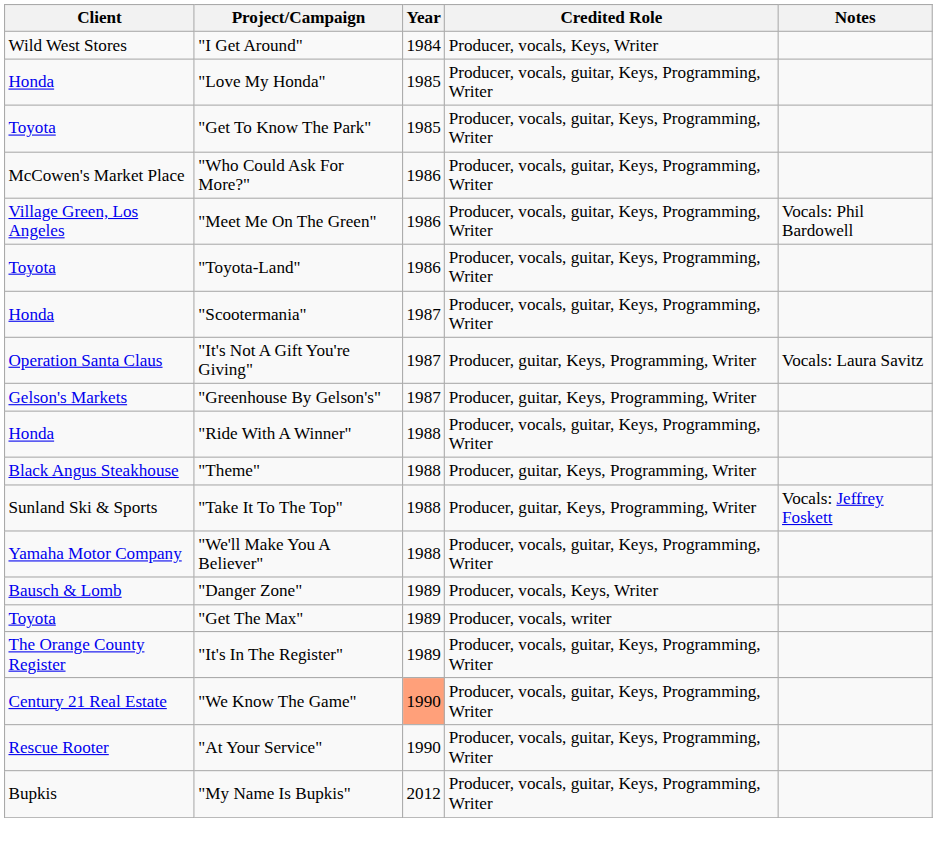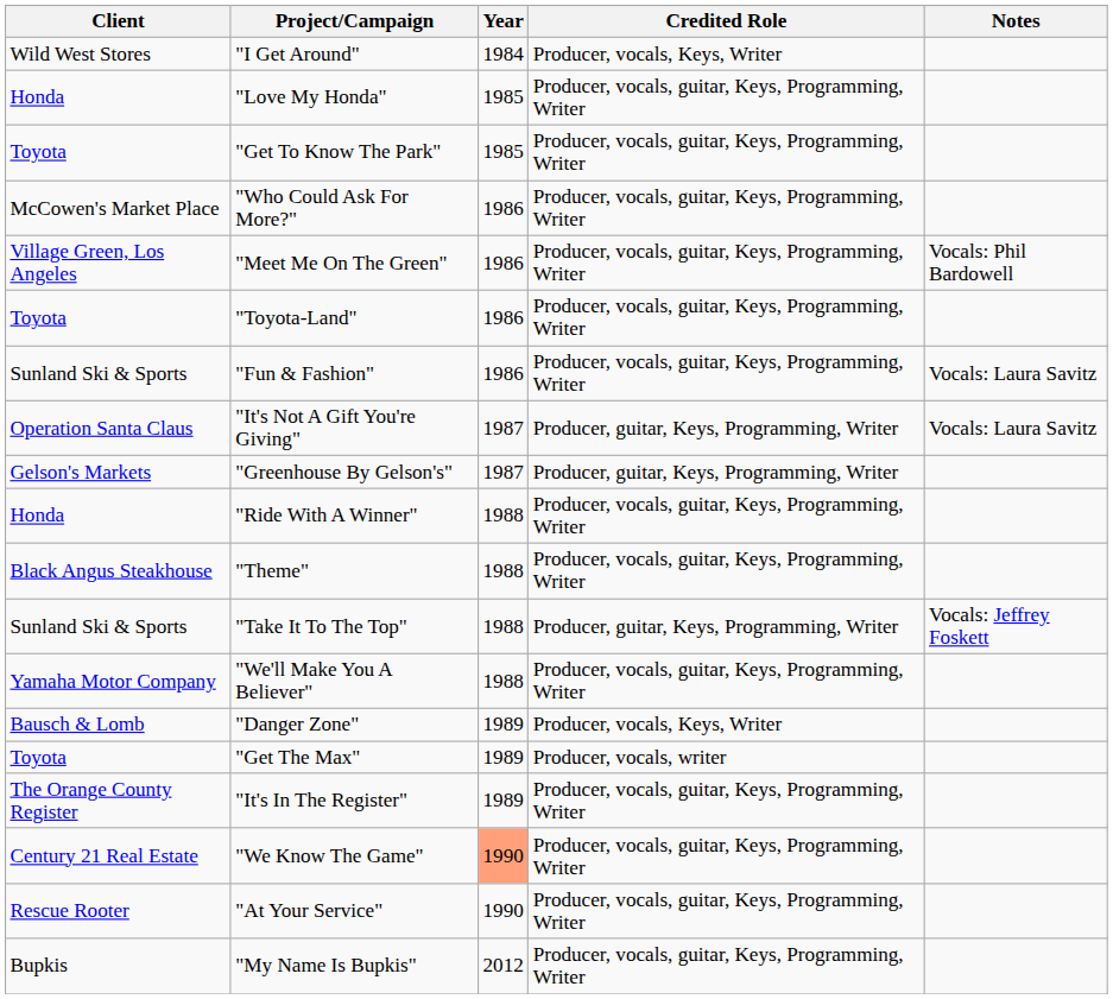 <table class="wikitable">
 <tr>
 <th>Client</th>
 <th>Project/Campaign</th>
 <th>Year</th>
 <th>Credited Role</th>
 <th>Notes</th>
 </tr>
 <tr>
 <td>Wild West Stores</td>
 <td>"I Get Around"</td>
 <td>1984</td>
 <td>Producer, vocals, Keys, Writer</td>
 <td></td>
 </tr>
 <tr>
 <td><a href='#'>Honda</a></td>
 <td>"Love My Honda"</td>
 <td>1985</td>
 <td>Producer, vocals, guitar, Keys, Programming, Writer</td>
 <td></td>
 </tr>
 <tr>
 <td><a href='#'>Toyota</a></td>
 <td>"Get To Know The Park"</td>
 <td>1985</td>
 <td>Producer, vocals, guitar, Keys, Programming, Writer</td>
 <td></td>
 </tr>
 <tr>
 <td>McCowen's Market Place</td>
 <td>"Who Could Ask For More?"</td>
 <td>1986</td>
 <td>Producer, vocals, guitar, Keys, Programming, Writer</td>
 <td></td>
 </tr>
 <tr>
 <td><a href='#'>Village Green, Los Angeles</a></td>
 <td>"Meet Me On The Green"</td>
 <td>1986</td>
 <td>Producer, vocals, guitar, Keys, Programming, Writer</td>
 <td>Vocals: Phil Bardowell</td>
 </tr>
 <tr>
 <td><a href='#'>Toyota</a></td>
 <td>"Toyota-Land"</td>
 <td>1986</td>
 <td>Producer, vocals, guitar, Keys, Programming, Writer</td>
 <td></td>
 </tr>
 <tr>
-<td><a href='#'>Honda</a></td>
-<td>"Scootermania"</td>
-<td>1987</td>
+<td>Sunland Ski & Sports</td>
+<td>"Fun & Fashion"</td>
+<td>1986</td>
 <td>Producer, vocals, guitar, Keys, Programming, Writer</td>
-<td></td>
+<td>Vocals: Laura Savitz</td>
 </tr>
 <tr>
 <td><a href='#'>Operation Santa Claus</a></td>
 <td>"It's Not A Gift You're Giving"</td>
 <td>1987</td>
 <td>Producer, guitar, Keys, Programming, Writer</td>
 <td>Vocals: Laura Savitz</td>
 </tr>
 <tr>
 <td><a href='#'>Gelson's Markets</a></td>
 <td>"Greenhouse By Gelson's"</td>
 <td>1987</td>
 <td>Producer, guitar, Keys, Programming, Writer</td>
 <td></td>
 </tr>
 <tr>
 <td><a href='#'>Honda</a></td>
 <td>"Ride With A Winner"</td>
 <td>1988</td>
 <td>Producer, vocals, guitar, Keys, Programming, Writer</td>
 <td></td>
 </tr>
 <tr>
 <td><a href='#'>Black Angus Steakhouse</a></td>
 <td>"Theme"</td>
 <td>1988</td>
-<td>Producer, guitar, Keys, Programming, Writer</td>
+<td>Producer, vocals, guitar, Keys, Programming, Writer</td>
 <td></td>
 </tr>
 <tr>
 <td>Sunland Ski & Sports</td>
 <td>"Take It To The Top"</td>
 <td>1988</td>
 <td>Producer, guitar, Keys, Programming, Writer</td>
 <td>Vocals: <a href='#'>Jeffrey Foskett</a></td>
 </tr>
 <tr>
 <td><a href='#'>Yamaha Motor Company</a></td>
 <td>"We'll Make You A Believer"</td>
 <td>1988</td>
 <td>Producer, vocals, guitar, Keys, Programming, Writer</td>
 <td></td>
 </tr>
 <tr>
 <td><a href='#'>Bausch & Lomb</a></td>
 <td>"Danger Zone"</td>
 <td>1989</td>
 <td>Producer, vocals, Keys, Writer</td>
 <td></td>
 </tr>
 <tr>
 <td><a href='#'>Toyota</a></td>
 <td>"Get The Max"</td>
 <td>1989</td>
 <td>Producer, vocals, writer</td>
 <td></td>
 </tr>
 <tr>
 <td><a href='#'>The Orange County Register</a></td>
 <td>"It's In The Register"</td>
 <td>1989</td>
 <td>Producer, vocals, guitar, Keys, Programming, Writer</td>
 <td></td>
 </tr>
 <tr>
 <td><a href='#'>Century 21 Real Estate</a></td>
 <td>"We Know The Game"</td>
 <td style="background: lightsalmon;">1990</td>
 <td>Producer, vocals, guitar, Keys, Programming, Writer</td>
 <td></td>
 </tr>
 <tr>
 <td><a href='#'>Rescue Rooter</a></td>
 <td>"At Your Service"</td>
 <td>1990</td>
 <td>Producer, vocals, guitar, Keys, Programming, Writer</td>
 <td></td>
 </tr>
 <tr>
 <td>Bupkis</td>
 <td>"My Name Is Bupkis"</td>
 <td>2012</td>
 <td>Producer, vocals, guitar, Keys, Programming, Writer</td>
 <td></td>
 </tr>
 </table>
